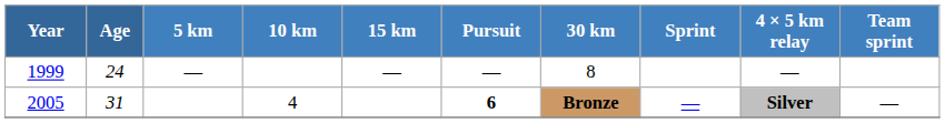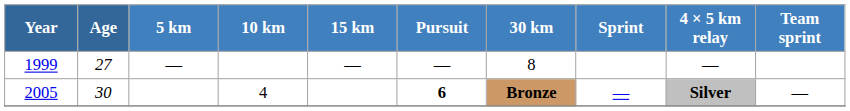 <table class="wikitable" style="font-size:95%; text-align:center; border:grey solid 1px; border-collapse:collapse; background:#ffffff;">
 <tr>
 <th style="background-color:#369; color:white; width:60px;"> Year </th>
 <th style="background-color:#369; color:white; width:40px;"> Age </th>
 <th style="background-color:#4180be; color:white; width:75px;"> 5 km </th>
 <th style="background-color:#4180be; color:white; width:75px;"> 10 km </th>
 <th style="background-color:#4180be; color:white; width:75px;"> 15 km </th>
 <th style="background-color:#4180be; color:white; width:75px;"> Pursuit </th>
 <th style="background-color:#4180be; color:white; width:75px;"> 30 km </th>
 <th style="background-color:#4180be; color:white; width:75px;"> Sprint </th>
 <th style="background-color:#4180be; color:white; width:75px;"> 4 × 5 km <br> relay </th>
 <th style="background-color:#4180be; color:white; width:75px;"> Team <br> sprint </th>
 </tr>
 <tr>
 <td><a href='#'>1999</a></td>
-<td><em>24</em></td>
+<td><em>27</em></td>
 <td>—</td>
 <td></td>
 <td>—</td>
 <td>—</td>
 <td>8</td>
 <td></td>
 <td>—</td>
 <td></td>
 </tr>
 <tr>
 <td><a href='#'>2005</a></td>
-<td><em>31</em></td>
+<td><em>30</em></td>
 <td></td>
 <td>4</td>
 <td></td>
 <td><strong>6</strong></td>
 <td bgcolor="cc9966"><strong>Bronze</strong></td>
 <td><a href='#'>—</a></td>
 <td style="background:silver;"><strong>Silver</strong></td>
 <td>—</td>
 </tr>
 <tr>
 </tr>
 </table>
